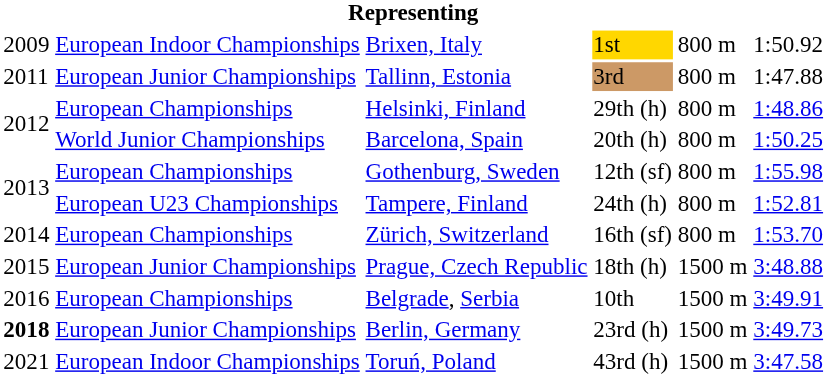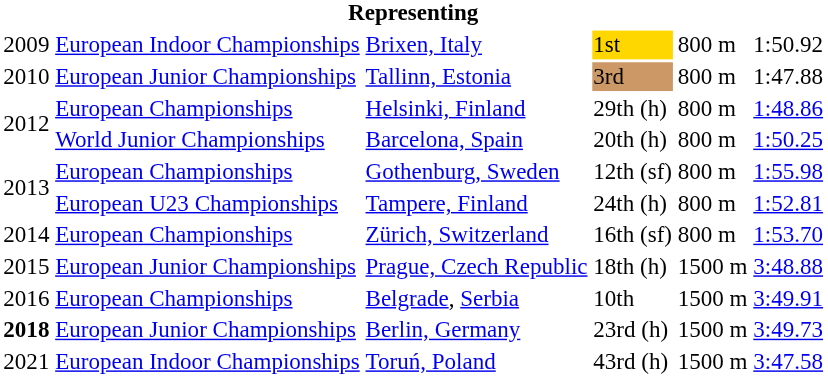 <table>
 <tr>
 <th colspan="6">Representing </th>
 </tr>
 <tr>
 <td>2009</td>
 <td><a href='#'>European Indoor Championships</a></td>
 <td><a href='#'>Brixen, Italy</a></td>
 <td bgcolor=gold>1st</td>
 <td>800 m</td>
 <td>1:50.92</td>
 </tr>
 <tr>
-<td>2011</td>
+<td>2010</td>
 <td><a href='#'>European Junior Championships</a></td>
 <td><a href='#'>Tallinn, Estonia</a></td>
 <td bgcolor=cc9966>3rd</td>
 <td>800 m</td>
 <td>1:47.88</td>
 </tr>
 <tr>
 <td rowspan=2>2012</td>
 <td><a href='#'>European Championships</a></td>
 <td><a href='#'>Helsinki, Finland</a></td>
 <td>29th (h)</td>
 <td>800 m</td>
 <td><a href='#'>1:48.86</a></td>
 </tr>
 <tr>
 <td><a href='#'>World Junior Championships</a></td>
 <td><a href='#'>Barcelona, Spain</a></td>
 <td>20th (h)</td>
 <td>800 m</td>
 <td><a href='#'>1:50.25</a></td>
 </tr>
 <tr>
 <td rowspan=2>2013</td>
 <td><a href='#'>European Championships</a></td>
 <td><a href='#'>Gothenburg, Sweden</a></td>
 <td>12th (sf)</td>
 <td>800 m</td>
 <td><a href='#'>1:55.98</a></td>
 </tr>
 <tr>
 <td><a href='#'>European U23 Championships</a></td>
 <td><a href='#'>Tampere, Finland</a></td>
 <td>24th (h)</td>
 <td>800 m</td>
 <td><a href='#'>1:52.81</a></td>
 </tr>
 <tr>
 <td>2014</td>
 <td><a href='#'>European Championships</a></td>
 <td><a href='#'>Zürich, Switzerland</a></td>
 <td>16th (sf)</td>
 <td>800 m</td>
 <td><a href='#'>1:53.70</a></td>
 </tr>
 <tr>
 <td>2015</td>
 <td><a href='#'>European Junior Championships</a></td>
 <td><a href='#'>Prague, Czech Republic</a></td>
 <td>18th (h)</td>
 <td>1500 m</td>
 <td><a href='#'>3:48.88</a></td>
 </tr>
 <tr>
 <td>2016</td>
 <td><a href='#'>European Championships</a></td>
 <td><a href='#'>Belgrade</a>, <a href='#'>Serbia</a></td>
 <td>10th</td>
 <td>1500 m</td>
 <td><a href='#'>3:49.91</a></td>
 </tr>
 <tr>
 <td><strong>2018</strong></td>
 <td><a href='#'>European Junior Championships</a></td>
 <td><a href='#'>Berlin, Germany</a></td>
 <td>23rd (h)</td>
 <td>1500 m</td>
 <td><a href='#'>3:49.73</a></td>
 </tr>
 <tr>
 <td>2021</td>
 <td><a href='#'>European Indoor Championships</a></td>
 <td><a href='#'>Toruń, Poland</a></td>
 <td>43rd (h)</td>
 <td>1500 m</td>
 <td><a href='#'>3:47.58</a></td>
 </tr>
 </table>
